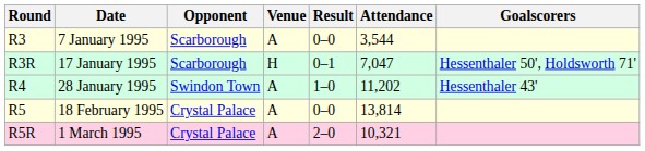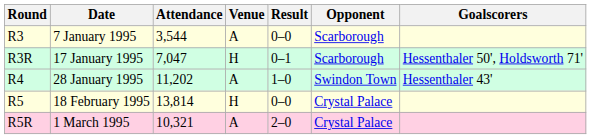 <table class="wikitable">
 <tr>
 <th>Round</th>
 <th>Date</th>
-<th>Opponent</th>
+<th>Attendance</th>
 <th>Venue</th>
 <th>Result</th>
-<th>Attendance</th>
+<th>Opponent</th>
 <th>Goalscorers</th>
 </tr>
 <tr style="background-color: #ffffdd;">
 <td>R3</td>
 <td>7 January 1995</td>
-<td><a href='#'>Scarborough</a></td>
+<td>3,544</td>
 <td>A</td>
 <td>0–0</td>
-<td>3,544</td>
+<td><a href='#'>Scarborough</a></td>
 <td></td>
 </tr>
 <tr style="background-color: #d0ffe3;">
 <td>R3R</td>
 <td>17 January 1995</td>
-<td><a href='#'>Scarborough</a></td>
+<td>7,047</td>
 <td>H</td>
 <td>0–1</td>
-<td>7,047</td>
+<td><a href='#'>Scarborough</a></td>
 <td><a href='#'>Hessenthaler</a> 50', <a href='#'>Holdsworth</a> 71'</td>
 </tr>
 <tr style="background-color: #d0ffe3;">
 <td>R4</td>
 <td>28 January 1995</td>
-<td><a href='#'>Swindon Town</a></td>
+<td>11,202</td>
 <td>A</td>
 <td>1–0</td>
-<td>11,202</td>
+<td><a href='#'>Swindon Town</a></td>
 <td><a href='#'>Hessenthaler</a> 43'</td>
 </tr>
 <tr style="background-color: #ffffdd;">
 <td>R5</td>
 <td>18 February 1995</td>
+<td>13,814</td>
+<td>H</td>
+<td>0–0</td>
 <td><a href='#'>Crystal Palace</a></td>
-<td>A</td>
-<td>0–0</td>
-<td>13,814</td>
 <td></td>
 </tr>
 <tr style="background-color: #ffd0e3;">
 <td>R5R</td>
 <td>1 March 1995</td>
-<td><a href='#'>Crystal Palace</a></td>
+<td>10,321</td>
 <td>A</td>
 <td>2–0</td>
-<td>10,321</td>
+<td><a href='#'>Crystal Palace</a></td>
 <td></td>
 </tr>
 </table>
